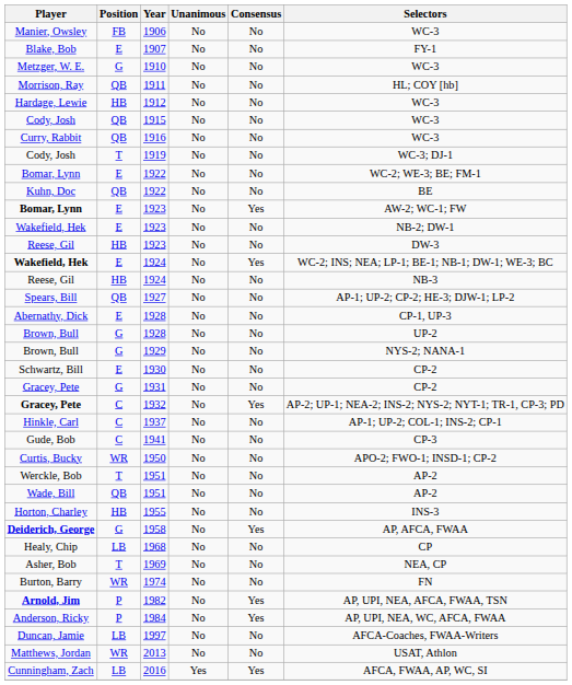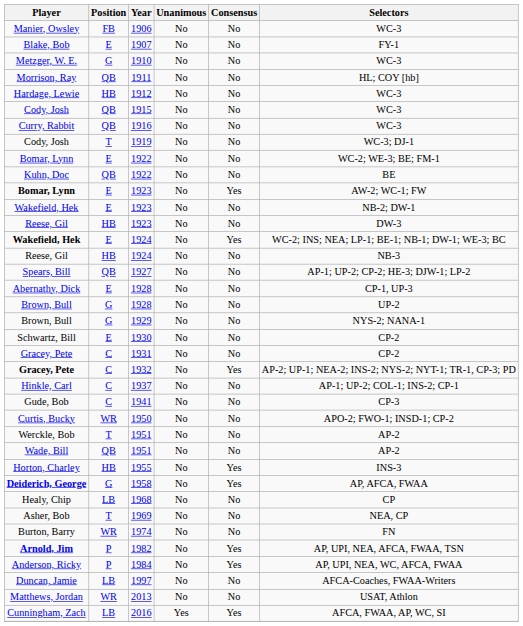 <table class="wikitable sortable" style="text-align:center">
 <tr>
 <th bgcolor="#DDDDFF">Player</th>
 <th bgcolor="#DDDDFF">Position</th>
 <th bgcolor="#DDDDFF">Year</th>
 <th bgcolor="#DDDDFF">Unanimous</th>
 <th bgcolor="#DDDDFF">Consensus</th>
 <th bgcolor="#DDDDFF">Selectors</th>
 </tr>
 <tr align="center">
 <td><a href='#'>Manier, Owsley</a></td>
 <td><a href='#'>FB</a></td>
 <td><a href='#'>1906</a></td>
 <td>No</td>
 <td>No</td>
 <td>WC-3</td>
 </tr>
 <tr align="center">
 <td><a href='#'>Blake, Bob</a></td>
 <td><a href='#'>E</a></td>
 <td><a href='#'>1907</a></td>
 <td>No</td>
 <td>No</td>
 <td>FY-1</td>
 </tr>
 <tr align="center">
 <td><a href='#'>Metzger, W. E.</a></td>
 <td><a href='#'>G</a></td>
 <td><a href='#'>1910</a></td>
 <td>No</td>
 <td>No</td>
 <td>WC-3</td>
 </tr>
 <tr align="center">
 <td><a href='#'>Morrison, Ray</a></td>
 <td><a href='#'>QB</a></td>
 <td><a href='#'>1911</a></td>
 <td>No</td>
 <td>No</td>
 <td>HL; COY [hb]</td>
 </tr>
 <tr align="center">
 <td><a href='#'>Hardage, Lewie</a></td>
 <td><a href='#'>HB</a></td>
 <td><a href='#'>1912</a></td>
 <td>No</td>
 <td>No</td>
 <td>WC-3</td>
 </tr>
 <tr align="center">
 <td><a href='#'>Cody, Josh</a></td>
 <td><a href='#'>QB</a></td>
 <td><a href='#'>1915</a></td>
 <td>No</td>
 <td>No</td>
 <td>WC-3</td>
 </tr>
 <tr align="center">
 <td><a href='#'>Curry, Rabbit</a></td>
 <td><a href='#'>QB</a></td>
 <td><a href='#'>1916</a></td>
 <td>No</td>
 <td>No</td>
 <td>WC-3</td>
 </tr>
 <tr align="center">
 <td>Cody, Josh</td>
 <td><a href='#'>T</a></td>
 <td><a href='#'>1919</a></td>
 <td>No</td>
 <td>No</td>
 <td>WC-3; DJ-1</td>
 </tr>
 <tr align="center">
 <td><a href='#'>Bomar, Lynn</a></td>
 <td><a href='#'>E</a></td>
 <td><a href='#'>1922</a></td>
 <td>No</td>
 <td>No</td>
 <td>WC-2; WE-3; BE; FM-1</td>
 </tr>
 <tr align="center">
 <td><a href='#'>Kuhn, Doc</a></td>
 <td><a href='#'>QB</a></td>
 <td><a href='#'>1922</a></td>
 <td>No</td>
 <td>No</td>
 <td>BE</td>
 </tr>
 <tr align="center">
 <td><strong>Bomar, Lynn</strong></td>
 <td><a href='#'>E</a></td>
 <td><a href='#'>1923</a></td>
 <td>No</td>
 <td>Yes</td>
 <td>AW-2; WC-1; FW</td>
 </tr>
 <tr align="center">
 <td><a href='#'>Wakefield, Hek</a></td>
 <td><a href='#'>E</a></td>
 <td><a href='#'>1923</a></td>
 <td>No</td>
 <td>No</td>
 <td>NB-2; DW-1</td>
 </tr>
 <tr align="center">
 <td><a href='#'>Reese, Gil</a></td>
 <td><a href='#'>HB</a></td>
 <td><a href='#'>1923</a></td>
 <td>No</td>
 <td>No</td>
 <td>DW-3</td>
 </tr>
 <tr align="center">
 <td><strong>Wakefield, Hek</strong></td>
 <td><a href='#'>E</a></td>
 <td><a href='#'>1924</a></td>
 <td>No</td>
 <td>Yes</td>
 <td>WC-2; INS; NEA; LP-1; BE-1; NB-1; DW-1; WE-3; BC</td>
 </tr>
 <tr align="center">
 <td>Reese, Gil</td>
 <td><a href='#'>HB</a></td>
 <td><a href='#'>1924</a></td>
 <td>No</td>
 <td>No</td>
 <td>NB-3</td>
 </tr>
 <tr align="center">
 <td><a href='#'>Spears, Bill</a></td>
 <td><a href='#'>QB</a></td>
 <td><a href='#'>1927</a></td>
 <td>No</td>
 <td>No</td>
 <td>AP-1; UP-2; CP-2; HE-3; DJW-1; LP-2</td>
 </tr>
 <tr align="center">
 <td><a href='#'>Abernathy, Dick</a></td>
 <td><a href='#'>E</a></td>
 <td><a href='#'>1928</a></td>
 <td>No</td>
 <td>No</td>
 <td>CP-1, UP-3</td>
 </tr>
 <tr align="center">
 <td><a href='#'>Brown, Bull</a></td>
 <td><a href='#'>G</a></td>
 <td><a href='#'>1928</a></td>
 <td>No</td>
 <td>No</td>
 <td>UP-2</td>
 </tr>
 <tr align="center">
 <td>Brown, Bull</td>
 <td><a href='#'>G</a></td>
 <td><a href='#'>1929</a></td>
 <td>No</td>
 <td>No</td>
 <td>NYS-2; NANA-1</td>
 </tr>
 <tr align="center">
 <td>Schwartz, Bill</td>
 <td><a href='#'>E</a></td>
 <td><a href='#'>1930</a></td>
 <td>No</td>
 <td>No</td>
 <td>CP-2</td>
 </tr>
 <tr align="center">
 <td><a href='#'>Gracey, Pete</a></td>
-<td><a href='#'>G</a></td>
+<td><a href='#'>C</a></td>
 <td><a href='#'>1931</a></td>
 <td>No</td>
 <td>No</td>
 <td>CP-2</td>
 </tr>
 <tr align="center">
 <td><strong>Gracey, Pete</strong></td>
 <td><a href='#'>C</a></td>
 <td><a href='#'>1932</a></td>
 <td>No</td>
 <td>Yes</td>
 <td>AP-2; UP-1; NEA-2; INS-2; NYS-2; NYT-1; TR-1, CP-3; PD</td>
 </tr>
 <tr align="center">
 <td><a href='#'>Hinkle, Carl</a></td>
 <td><a href='#'>C</a></td>
 <td><a href='#'>1937</a></td>
 <td>No</td>
 <td>No</td>
 <td>AP-1; UP-2; COL-1; INS-2; CP-1</td>
 </tr>
 <tr align="center">
 <td>Gude, Bob</td>
 <td><a href='#'>C</a></td>
 <td><a href='#'>1941</a></td>
 <td>No</td>
 <td>No</td>
 <td>CP-3</td>
 </tr>
 <tr align="center">
 <td><a href='#'>Curtis, Bucky</a></td>
 <td><a href='#'>WR</a></td>
 <td><a href='#'>1950</a></td>
 <td>No</td>
 <td>No</td>
 <td>APO-2; FWO-1; INSD-1; CP-2</td>
 </tr>
 <tr align="center">
 <td>Werckle, Bob</td>
 <td><a href='#'>T</a></td>
 <td><a href='#'>1951</a></td>
 <td>No</td>
 <td>No</td>
 <td>AP-2</td>
 </tr>
 <tr align="center">
 <td><a href='#'>Wade, Bill</a></td>
 <td><a href='#'>QB</a></td>
 <td><a href='#'>1951</a></td>
 <td>No</td>
 <td>No</td>
 <td>AP-2</td>
 </tr>
 <tr align="center">
 <td><a href='#'>Horton, Charley</a></td>
 <td><a href='#'>HB</a></td>
 <td><a href='#'>1955</a></td>
 <td>No</td>
-<td>No</td>
+<td>Yes</td>
 <td>INS-3</td>
 </tr>
 <tr align="center">
 <td><strong><a href='#'>Deiderich, George</a></strong></td>
 <td><a href='#'>G</a></td>
 <td><a href='#'>1958</a></td>
 <td>No</td>
 <td>Yes</td>
 <td>AP, AFCA, FWAA</td>
 </tr>
 <tr align="center">
 <td>Healy, Chip</td>
 <td><a href='#'>LB</a></td>
 <td><a href='#'>1968</a></td>
 <td>No</td>
 <td>No</td>
 <td>CP</td>
 </tr>
 <tr align="center">
 <td>Asher, Bob</td>
 <td><a href='#'>T</a></td>
 <td><a href='#'>1969</a></td>
 <td>No</td>
 <td>No</td>
 <td>NEA, CP</td>
 </tr>
 <tr align="center">
 <td>Burton, Barry</td>
 <td><a href='#'>WR</a></td>
 <td><a href='#'>1974</a></td>
 <td>No</td>
 <td>No</td>
 <td>FN</td>
 </tr>
 <tr align="center">
 <td><strong><a href='#'>Arnold, Jim</a></strong></td>
 <td><a href='#'>P</a></td>
 <td><a href='#'>1982</a></td>
 <td>No</td>
 <td>Yes</td>
 <td>AP, UPI, NEA, AFCA, FWAA, TSN</td>
 </tr>
 <tr align="center">
 <td><a href='#'>Anderson, Ricky</a></td>
 <td><a href='#'>P</a></td>
 <td><a href='#'>1984</a></td>
 <td>No</td>
 <td>Yes</td>
 <td>AP, UPI, NEA, WC, AFCA, FWAA</td>
 </tr>
 <tr align="center">
 <td><a href='#'>Duncan, Jamie</a></td>
 <td><a href='#'>LB</a></td>
 <td><a href='#'>1997</a></td>
 <td>No</td>
 <td>No</td>
 <td>AFCA-Coaches, FWAA-Writers</td>
 </tr>
 <tr align="center">
 <td><a href='#'>Matthews, Jordan</a></td>
 <td><a href='#'>WR</a></td>
 <td><a href='#'>2013</a></td>
 <td>No</td>
 <td>No</td>
 <td>USAT, Athlon</td>
 </tr>
 <tr align="center">
 <td><a href='#'>Cunningham, Zach</a></td>
 <td><a href='#'>LB</a></td>
 <td><a href='#'>2016</a></td>
 <td>Yes</td>
 <td>Yes</td>
 <td>AFCA, FWAA, AP, WC, SI</td>
 </tr>
 <tr align="center">
 </tr>
 </table>
